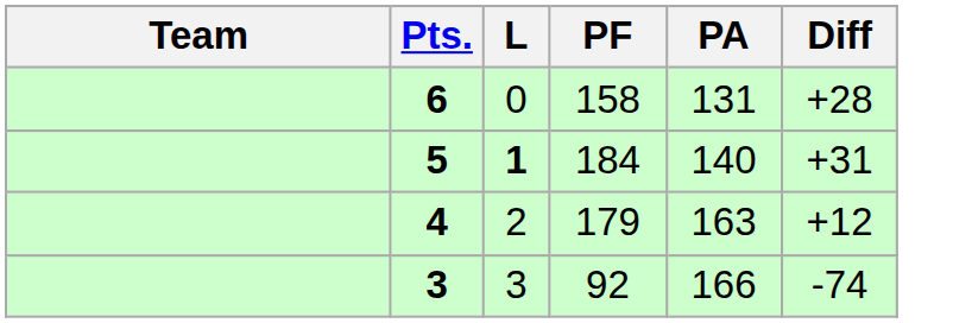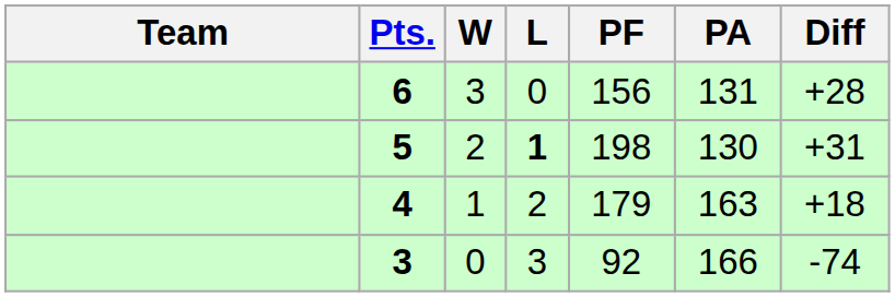 <table class=wikitable>
 <tr align=center>
 <th width=150px>Team</th>
 <th width=30px><a href='#'>Pts.</a></th>
+<th width=20px>W</th>
 <th width=20px>L</th>
 <th width=40px>PF</th>
 <th width=40px>PA</th>
 <th width=40px>Diff</th>
 </tr>
 <tr align=center bgcolor="#ccffcc">
 <td align=left></td>
 <td><strong>6</strong></td>
+<td>3</td>
 <td>0</td>
-<td>158</td>
+<td>156</td>
 <td>131</td>
 <td>+28</td>
 </tr>
 <tr align=center bgcolor="#ccffcc">
 <td align=left></td>
 <td><strong>5</strong></td>
+<td>2</td>
 <td><strong>1</strong></td>
-<td>184</td>
-<td>140</td>
+<td>198</td>
+<td>130</td>
 <td>+31</td>
 </tr>
 <tr align=center bgcolor="#ccffcc">
 <td align=left></td>
 <td><strong>4</strong></td>
+<td>1</td>
 <td>2</td>
 <td>179</td>
 <td>163</td>
-<td>+12</td>
+<td>+18</td>
 </tr>
 <tr align=center bgcolor="#ccffcc">
 <td align=left></td>
 <td><strong>3</strong></td>
+<td>0</td>
 <td>3</td>
 <td>92</td>
 <td>166</td>
 <td>-74</td>
 </tr>
 </table>
